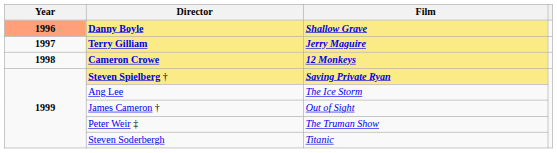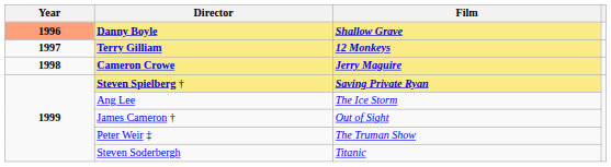 <table class="wikitable" width="55%">
 <tr>
 <th width="15%">Year</th>
 <th width="40%">Director</th>
 <th width="60%">Film</th>
 <th width="2%"></th>
 </tr>
 <tr>
 <td style="background: lightsalmon; text-align:center"><strong>1996<br> </strong></td>
 <td style="background:#FAEB86"><strong><a href='#'>Danny Boyle</a></strong></td>
 <td style="background:#FAEB86"><strong><em><a href='#'>Shallow Grave</a></em></strong></td>
 <td style="text-align:center"></td>
 </tr>
 <tr>
 <td style="text-align:center"><strong>1997<br> </strong></td>
 <td style="background:#FAEB86"><strong><a href='#'>Terry Gilliam</a></strong></td>
-<td style="background:#FAEB86"><strong><em><a href='#'>Jerry Maguire</a></em></strong></td>
+<td style="background:#FAEB86"><strong><em><a href='#'>12 Monkeys</a></em></strong></td>
 <td style="text-align:center"></td>
 </tr>
 <tr>
 <td style="text-align:center"><strong>1998<br> </strong></td>
 <td style="background:#FAEB86"><strong><a href='#'>Cameron Crowe</a></strong></td>
-<td style="background:#FAEB86"><strong><em><a href='#'>12 Monkeys</a></em></strong></td>
+<td style="background:#FAEB86"><strong><em><a href='#'>Jerry Maguire</a></em></strong></td>
 <td style="text-align:center"></td>
 </tr>
 <tr>
 <td rowspan="5" style="text-align:center"><strong>1999<br> </strong></td>
 <td style="background:#FAEB86"><strong><a href='#'>Steven Spielberg</a></strong> †</td>
 <td style="background:#FAEB86"><strong><em><a href='#'>Saving Private Ryan</a></em></strong></td>
 <td rowspan="5" style="text-align:center"></td>
 </tr>
 <tr>
 <td><a href='#'>Ang Lee</a></td>
 <td><em><a href='#'>The Ice Storm</a></em></td>
 </tr>
 <tr>
 <td><a href='#'>James Cameron</a> †</td>
 <td><em><a href='#'>Out of Sight</a></em></td>
 </tr>
 <tr>
 <td><a href='#'>Peter Weir</a> ‡</td>
 <td><em><a href='#'>The Truman Show</a></em></td>
 </tr>
 <tr>
 <td><a href='#'>Steven Soderbergh</a></td>
 <td><em><a href='#'>Titanic</a></em></td>
 </tr>
 </table>
